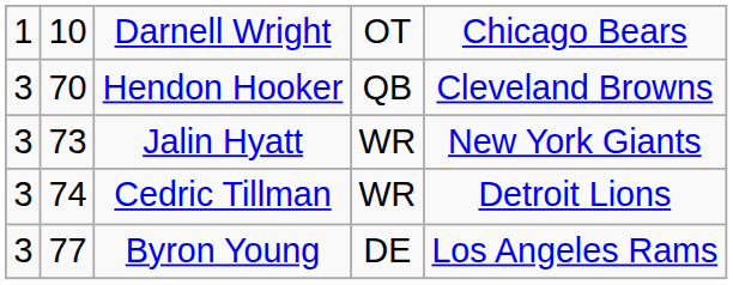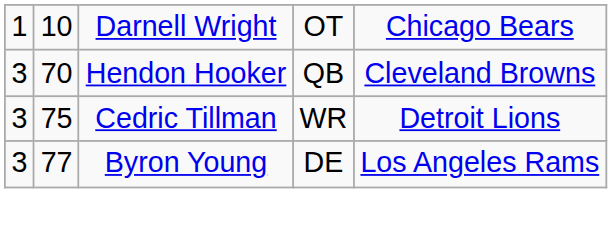 <table class="wikitable" style="text-align:center">
 <tr>
 <td>1</td>
 <td>10</td>
 <td><a href='#'>Darnell Wright</a></td>
 <td>OT</td>
 <td><a href='#'>Chicago Bears</a></td>
 </tr>
 <tr>
 <td>3</td>
 <td>70</td>
 <td><a href='#'>Hendon Hooker</a></td>
 <td>QB</td>
 <td><a href='#'>Cleveland Browns</a></td>
 </tr>
 <tr>
 <td>3</td>
-<td>73</td>
-<td><a href='#'>Jalin Hyatt</a></td>
-<td>WR</td>
-<td><a href='#'>New York Giants</a></td>
-</tr>
-<tr>
-<td>3</td>
-<td>74</td>
+<td>75</td>
 <td><a href='#'>Cedric Tillman</a></td>
 <td>WR</td>
 <td><a href='#'>Detroit Lions</a></td>
 </tr>
 <tr>
 <td>3</td>
 <td>77</td>
 <td><a href='#'>Byron Young</a></td>
 <td>DE</td>
 <td><a href='#'>Los Angeles Rams</a></td>
 </tr>
 </table>
